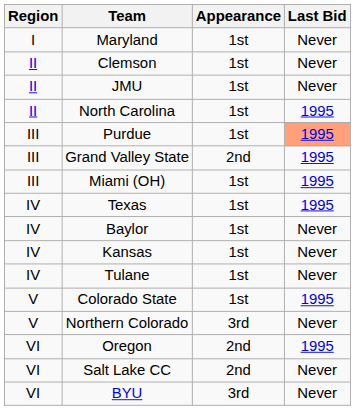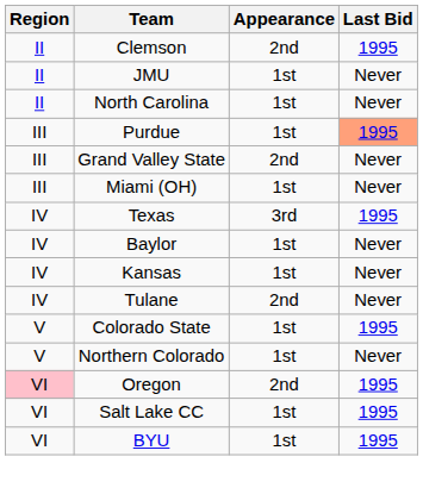 <table class="wikitable sortable" style="text-align:center">
 <tr>
 <th>Region</th>
 <th>Team</th>
 <th>Appearance</th>
 <th>Last Bid</th>
 </tr>
 <tr>
-<td>I</td>
-<td>Maryland</td>
-<td>1st</td>
-<td>Never</td>
-</tr>
-<tr>
 <td><a href='#'>II</a></td>
 <td>Clemson</td>
-<td>1st</td>
-<td>Never</td>
+<td>2nd</td>
+<td><a href='#'>1995</a></td>
 </tr>
 <tr>
 <td><a href='#'>II</a></td>
 <td>JMU</td>
 <td>1st</td>
 <td>Never</td>
 </tr>
 <tr>
 <td><a href='#'>II</a></td>
 <td>North Carolina</td>
 <td>1st</td>
-<td><a href='#'>1995</a></td>
+<td>Never</td>
 </tr>
 <tr>
 <td>III</td>
 <td>Purdue</td>
 <td>1st</td>
 <td style="background: lightsalmon;"><a href='#'>1995</a></td>
 </tr>
 <tr>
 <td>III</td>
 <td>Grand Valley State</td>
 <td>2nd</td>
-<td><a href='#'>1995</a></td>
+<td>Never</td>
 </tr>
 <tr>
 <td>III</td>
 <td>Miami (OH)</td>
 <td>1st</td>
-<td><a href='#'>1995</a></td>
+<td>Never</td>
 </tr>
 <tr>
 <td>IV</td>
 <td>Texas</td>
-<td>1st</td>
+<td>3rd</td>
 <td><a href='#'>1995</a></td>
 </tr>
 <tr>
 <td>IV</td>
 <td>Baylor</td>
 <td>1st</td>
 <td>Never</td>
 </tr>
 <tr>
 <td>IV</td>
 <td>Kansas</td>
 <td>1st</td>
 <td>Never</td>
 </tr>
 <tr>
 <td>IV</td>
 <td>Tulane</td>
-<td>1st</td>
+<td>2nd</td>
 <td>Never</td>
 </tr>
 <tr>
 <td>V</td>
 <td>Colorado State</td>
 <td>1st</td>
 <td><a href='#'>1995</a></td>
 </tr>
 <tr>
 <td>V</td>
 <td>Northern Colorado</td>
-<td>3rd</td>
+<td>1st</td>
 <td>Never</td>
 </tr>
 <tr>
-<td>VI</td>
+<td style="background: pink;">VI</td>
 <td>Oregon</td>
 <td>2nd</td>
 <td><a href='#'>1995</a></td>
 </tr>
 <tr>
 <td>VI</td>
 <td>Salt Lake CC</td>
-<td>2nd</td>
-<td>Never</td>
+<td>1st</td>
+<td><a href='#'>1995</a></td>
 </tr>
 <tr>
 <td>VI</td>
 <td><a href='#'>BYU</a></td>
-<td>3rd</td>
-<td>Never</td>
+<td>1st</td>
+<td><a href='#'>1995</a></td>
 </tr>
 </table>
